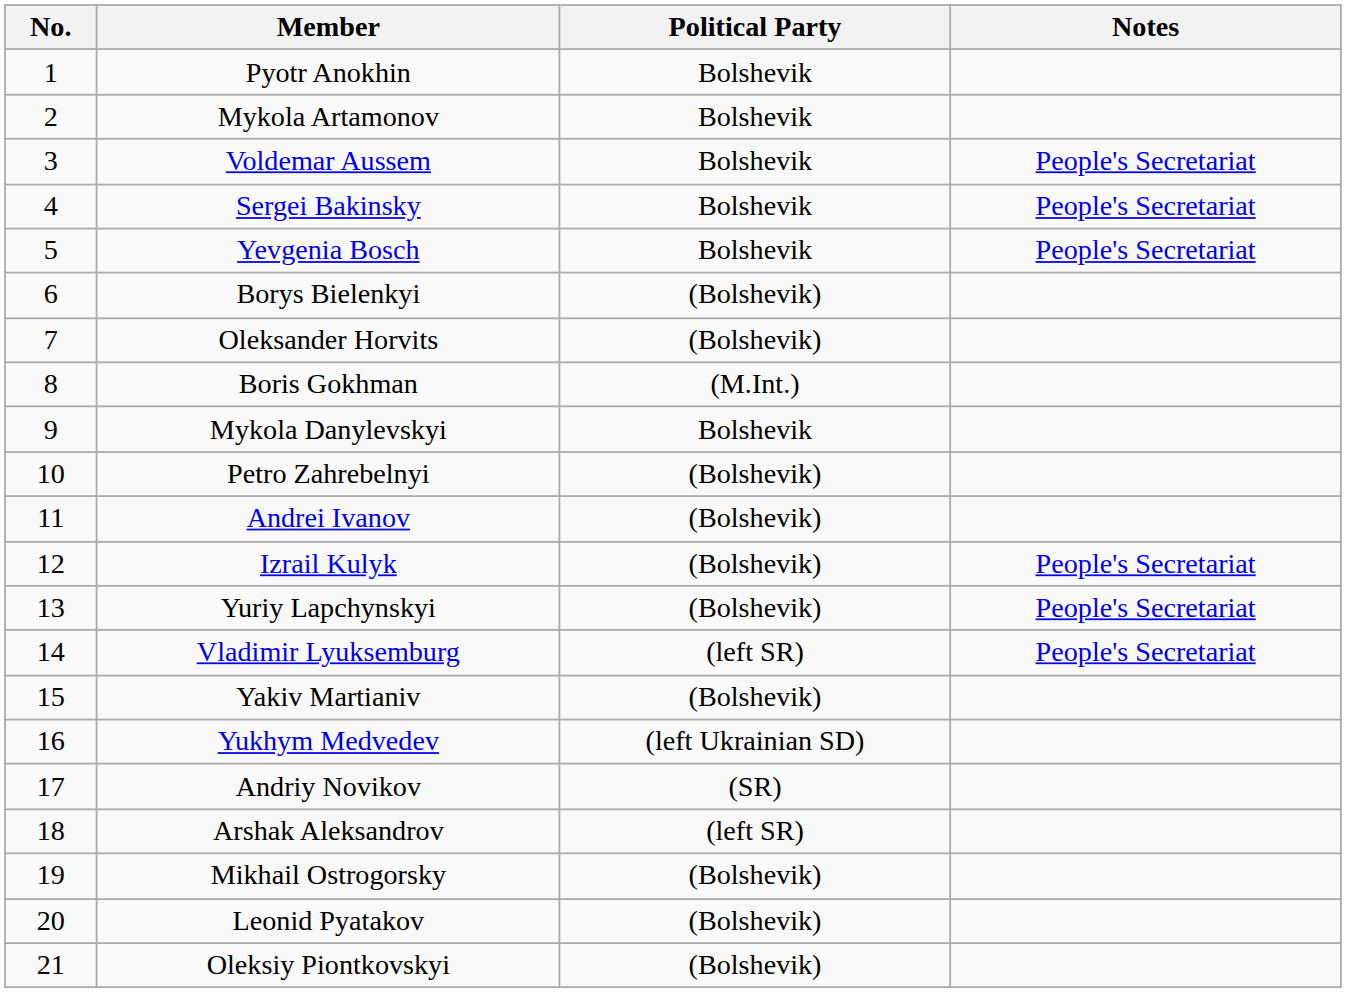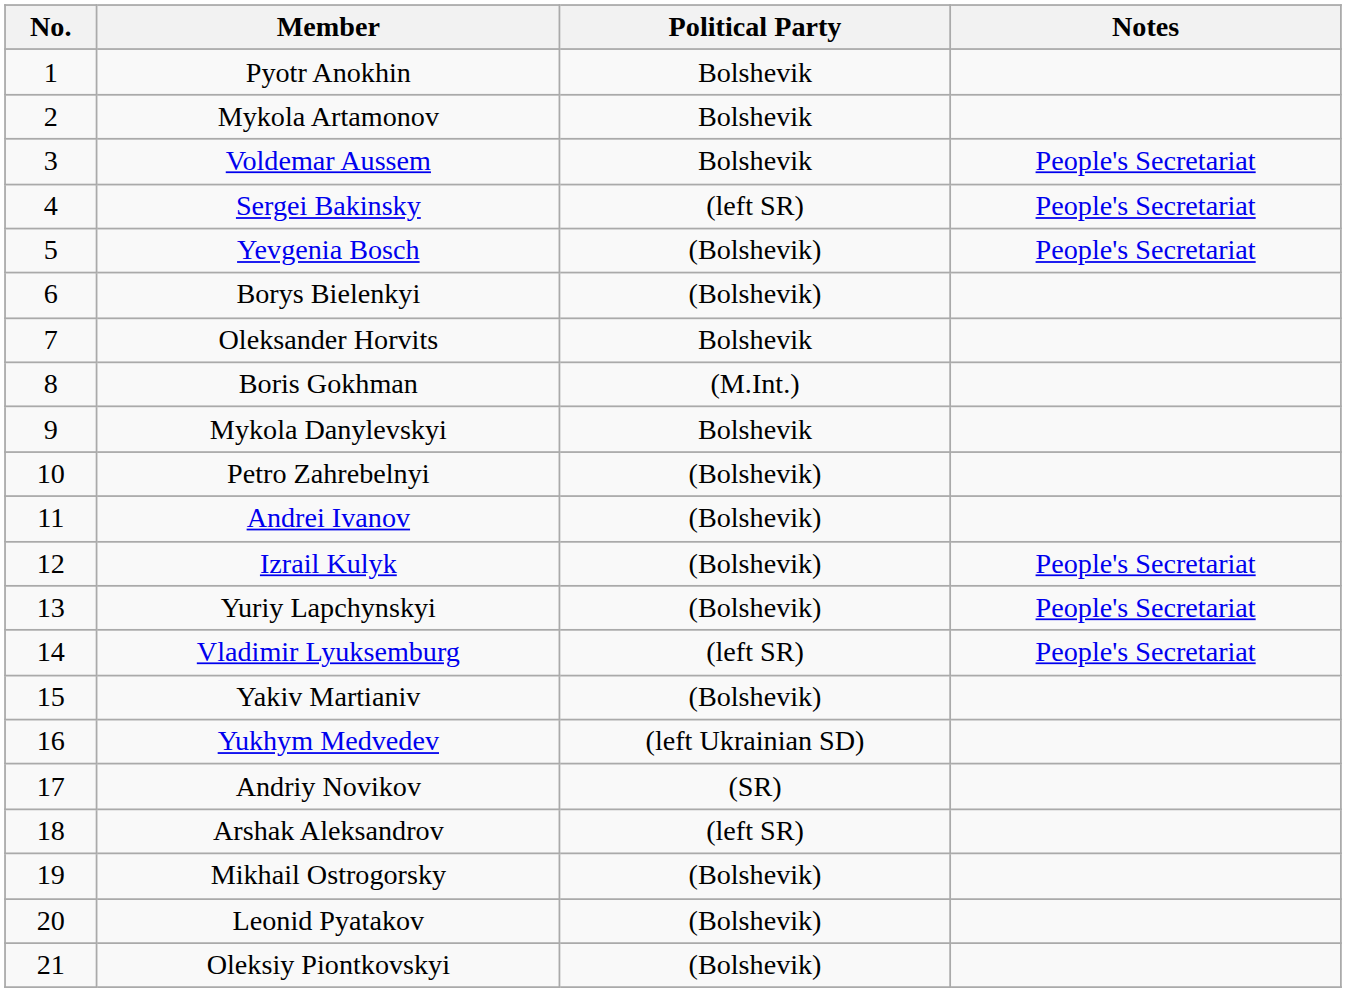 <table class="wikitable" style="text-align:center;float:left;margin-left:1em;width:48%;">
 <tr>
 <th>No.</th>
 <th>Member</th>
 <th>Political Party</th>
 <th>Notes</th>
 </tr>
 <tr>
 <td>1</td>
 <td>Pyotr Anokhin</td>
 <td>Bolshevik</td>
 <td></td>
 </tr>
 <tr>
 <td>2</td>
 <td>Mykola Artamonov</td>
 <td>Bolshevik</td>
 <td></td>
 </tr>
 <tr>
 <td>3</td>
 <td><a href='#'>Voldemar Aussem</a></td>
 <td>Bolshevik</td>
 <td><a href='#'>People's Secretariat</a></td>
 </tr>
 <tr>
 <td>4</td>
 <td><a href='#'>Sergei Bakinsky</a></td>
-<td>Bolshevik</td>
+<td>(left SR)</td>
 <td><a href='#'>People's Secretariat</a></td>
 </tr>
 <tr>
 <td>5</td>
 <td><a href='#'>Yevgenia Bosch</a></td>
-<td>Bolshevik</td>
+<td>(Bolshevik)</td>
 <td><a href='#'>People's Secretariat</a></td>
 </tr>
 <tr>
 <td>6</td>
 <td>Borys Bielenkyi</td>
 <td>(Bolshevik)</td>
 <td></td>
 </tr>
 <tr>
 <td>7</td>
 <td>Oleksander Horvits</td>
-<td>(Bolshevik)</td>
+<td>Bolshevik</td>
 <td></td>
 </tr>
 <tr>
 <td>8</td>
 <td>Boris Gokhman</td>
 <td>(M.Int.)</td>
 <td></td>
 </tr>
 <tr>
 <td>9</td>
 <td>Mykola Danylevskyi</td>
 <td>Bolshevik</td>
 <td></td>
 </tr>
 <tr>
 <td>10</td>
 <td>Petro Zahrebelnyi</td>
 <td>(Bolshevik)</td>
 <td></td>
 </tr>
 <tr>
 <td>11</td>
 <td><a href='#'>Andrei Ivanov</a></td>
 <td>(Bolshevik)</td>
 <td></td>
 </tr>
 <tr>
 <td>12</td>
 <td><a href='#'>Izrail Kulyk</a></td>
 <td>(Bolshevik)</td>
 <td><a href='#'>People's Secretariat</a></td>
 </tr>
 <tr>
 <td>13</td>
 <td>Yuriy Lapchynskyi</td>
 <td>(Bolshevik)</td>
 <td><a href='#'>People's Secretariat</a></td>
 </tr>
 <tr>
 <td>14</td>
 <td><a href='#'>Vladimir Lyuksemburg</a></td>
 <td>(left SR)</td>
 <td><a href='#'>People's Secretariat</a></td>
 </tr>
 <tr>
 <td>15</td>
 <td>Yakiv Martianiv</td>
 <td>(Bolshevik)</td>
 <td></td>
 </tr>
 <tr>
 <td>16</td>
 <td><a href='#'>Yukhym Medvedev</a></td>
 <td>(left Ukrainian SD)</td>
 <td></td>
 </tr>
 <tr>
 <td>17</td>
 <td>Andriy Novikov</td>
 <td>(SR)</td>
 <td></td>
 </tr>
 <tr>
 <td>18</td>
 <td>Arshak Aleksandrov</td>
 <td>(left SR)</td>
 <td></td>
 </tr>
 <tr>
 <td>19</td>
 <td>Mikhail Ostrogorsky</td>
 <td>(Bolshevik)</td>
 <td></td>
 </tr>
 <tr>
 <td>20</td>
 <td>Leonid Pyatakov</td>
 <td>(Bolshevik)</td>
 <td></td>
 </tr>
 <tr>
 <td>21</td>
 <td>Oleksiy Piontkovskyi</td>
 <td>(Bolshevik)</td>
 <td></td>
 </tr>
 </table>
